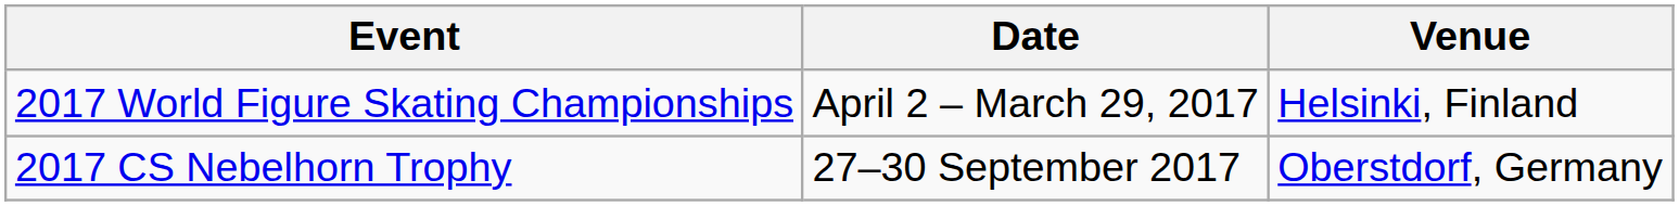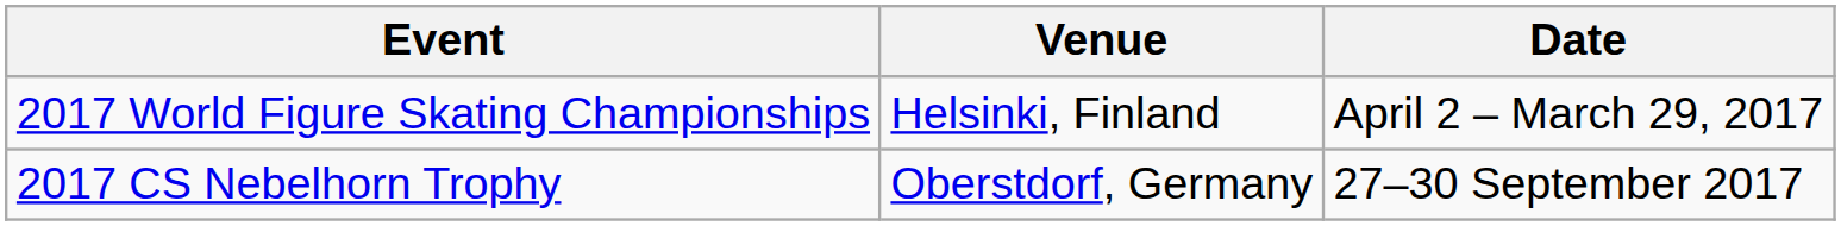 <table class="wikitable">
 <tr>
 <th>Event</th>
+<th>Venue</th>
 <th>Date</th>
-<th>Venue</th>
 </tr>
 <tr>
 <td><a href='#'>2017 World Figure Skating Championships</a></td>
+<td><a href='#'>Helsinki</a>, Finland</td>
 <td>April 2 – March 29, 2017</td>
-<td><a href='#'>Helsinki</a>, Finland</td>
 </tr>
 <tr>
 <td><a href='#'>2017 CS Nebelhorn Trophy</a></td>
+<td><a href='#'>Oberstdorf</a>, Germany</td>
 <td>27–30 September 2017</td>
-<td><a href='#'>Oberstdorf</a>, Germany</td>
 </tr>
 </table>
